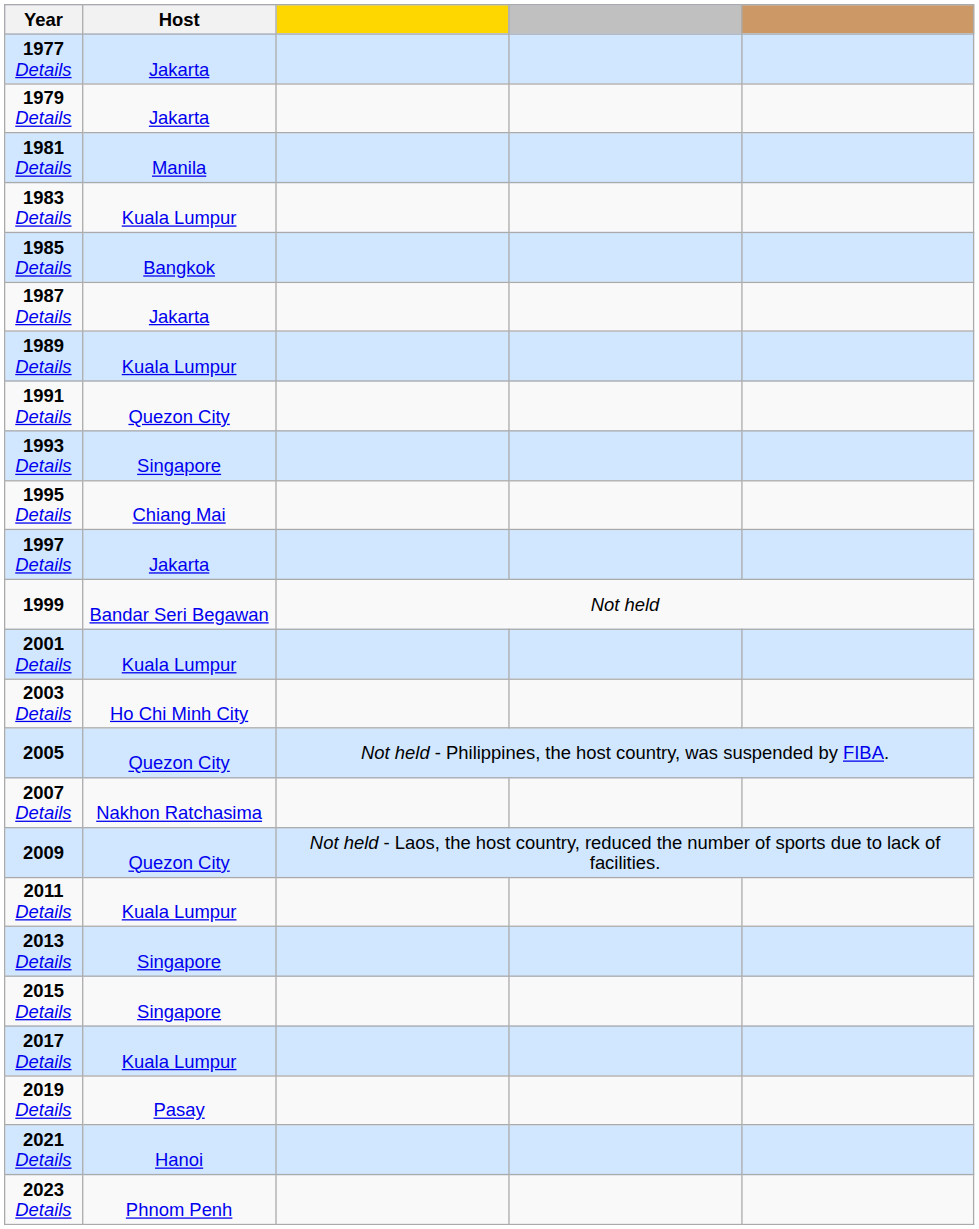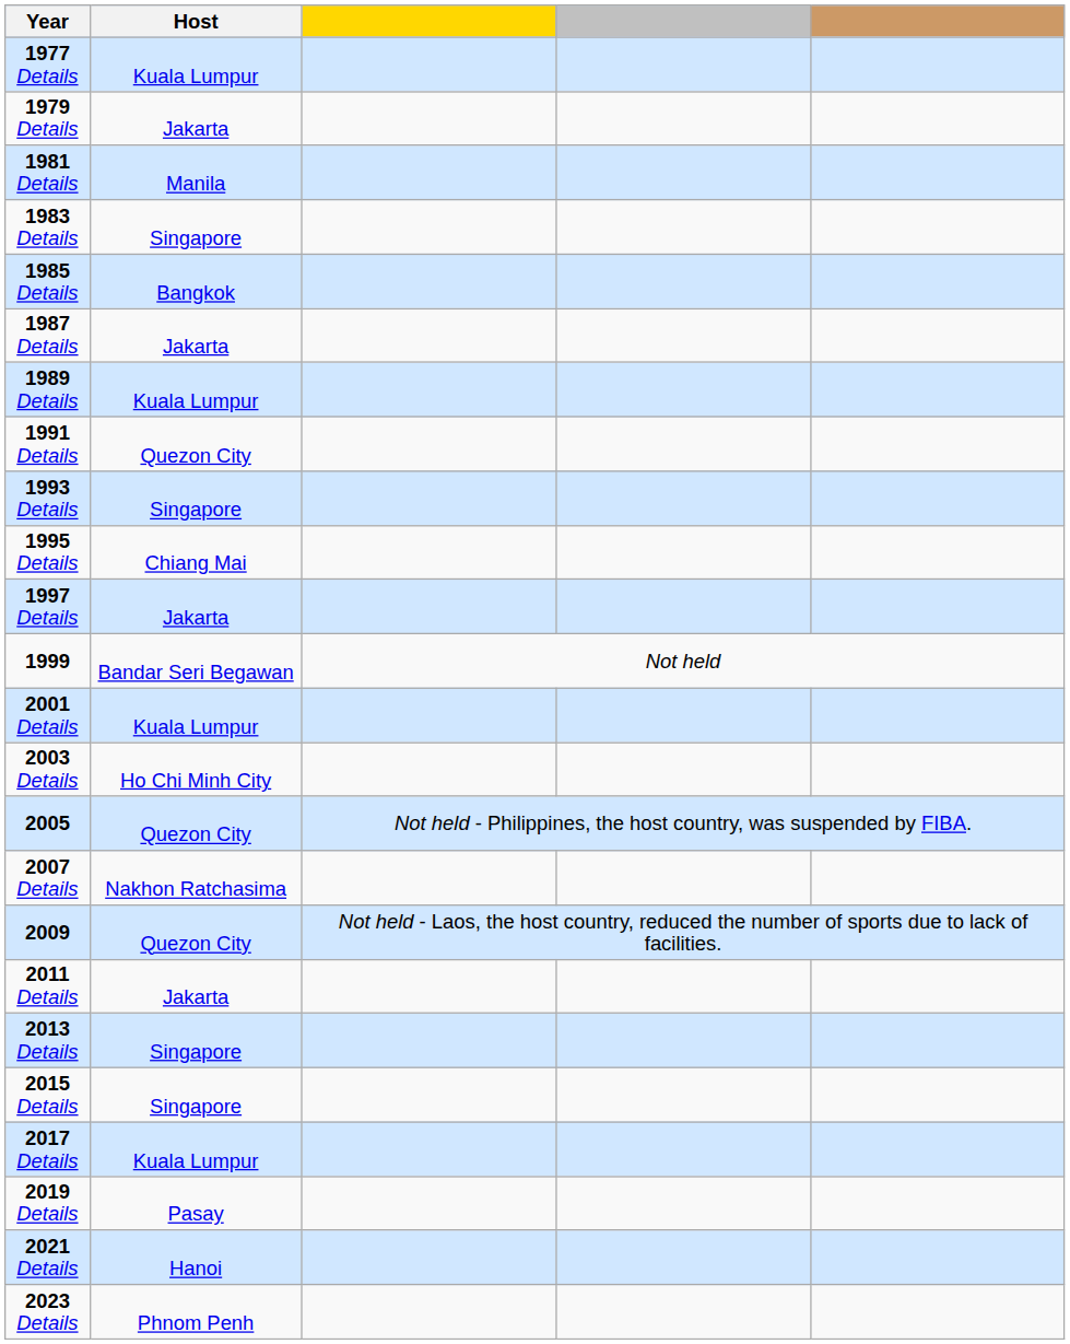 <table class="wikitable"  style="font-size:90%; text-align:center; width:60%;">
 <tr style="background:#c1d8ff;">
 <th width=8%>Year</th>
 <th width=20%>Host</th>
 <th style="background:gold; width:24%;"></th>
 <th style="background:silver; width:24%;"></th>
 <th style="background:#c96; width:24%;"></th>
 </tr>
 <tr style="background:#d0e7ff;">
 <td><strong>1977</strong><br><em><a href='#'>Details</a></em></td>
-<td> <br><a href='#'>Jakarta</a></td>
+<td> <br><a href='#'>Kuala Lumpur</a></td>
 <td><strong></strong></td>
 <td></td>
 <td></td>
 </tr>
 <tr>
 <td><strong>1979</strong><br><em><a href='#'>Details</a></em></td>
 <td> <br><a href='#'>Jakarta</a></td>
 <td><strong></strong></td>
 <td></td>
 <td></td>
 </tr>
 <tr style="background:#d0e7ff;">
 <td><strong>1981</strong><br><em><a href='#'>Details</a></em></td>
 <td> <br><a href='#'>Manila</a></td>
 <td><strong></strong></td>
 <td></td>
 <td></td>
 </tr>
 <tr>
 <td><strong>1983</strong><br><em><a href='#'>Details</a></em></td>
-<td> <br><a href='#'>Kuala Lumpur</a></td>
+<td> <br><a href='#'>Singapore</a></td>
 <td><strong></strong></td>
 <td></td>
 <td></td>
 </tr>
 <tr style="background:#d0e7ff;">
 <td><strong>1985</strong><br><em><a href='#'>Details</a></em></td>
 <td> <br><a href='#'>Bangkok</a></td>
 <td><strong></strong></td>
 <td></td>
 <td></td>
 </tr>
 <tr>
 <td><strong>1987</strong><br><em><a href='#'>Details</a></em></td>
 <td> <br><a href='#'>Jakarta</a></td>
 <td><strong></strong></td>
 <td></td>
 <td></td>
 </tr>
 <tr style="background:#d0e7ff;">
 <td><strong>1989</strong><br><em><a href='#'>Details</a></em></td>
 <td> <br><a href='#'>Kuala Lumpur</a></td>
 <td><strong></strong></td>
 <td></td>
 <td></td>
 </tr>
 <tr>
 <td><strong>1991</strong><br><em><a href='#'>Details</a></em></td>
 <td> <br><a href='#'>Quezon City</a></td>
 <td><strong></strong></td>
 <td></td>
 <td></td>
 </tr>
 <tr style="background:#d0e7ff;">
 <td><strong>1993</strong><br><em><a href='#'>Details</a></em></td>
 <td> <br><a href='#'>Singapore</a></td>
 <td><strong></strong></td>
 <td></td>
 <td></td>
 </tr>
 <tr>
 <td><strong>1995</strong><br><em><a href='#'>Details</a></em></td>
 <td> <br><a href='#'>Chiang Mai</a></td>
 <td><strong></strong></td>
 <td></td>
 <td></td>
 </tr>
 <tr style="background:#d0e7ff;">
 <td><strong>1997</strong><br><em><a href='#'>Details</a></em></td>
 <td> <br><a href='#'>Jakarta</a></td>
 <td><strong></strong></td>
 <td></td>
 <td></td>
 </tr>
 <tr>
 <td><strong>1999</strong></td>
 <td> <br><a href='#'>Bandar Seri Begawan</a></td>
 <td colspan=3><em>Not held</em></td>
 </tr>
 <tr style="background:#d0e7ff;">
 <td><strong>2001</strong><br><em><a href='#'>Details</a></em></td>
 <td> <br><a href='#'>Kuala Lumpur</a></td>
 <td><strong></strong></td>
 <td></td>
 <td></td>
 </tr>
 <tr>
 <td><strong>2003</strong><br><em><a href='#'>Details</a></em></td>
 <td> <br><a href='#'>Ho Chi Minh City</a></td>
 <td><strong></strong></td>
 <td></td>
 <td></td>
 </tr>
 <tr style="background:#d0e7ff;">
 <td><strong>2005</strong></td>
 <td> <br><a href='#'>Quezon City</a></td>
 <td colspan=3><em>Not held</em> - Philippines, the host country, was suspended by <a href='#'>FIBA</a>.</td>
 </tr>
 <tr>
 <td><strong>2007</strong><br><em><a href='#'>Details</a></em></td>
 <td> <br><a href='#'>Nakhon Ratchasima</a></td>
 <td><strong></strong></td>
 <td></td>
 <td></td>
 </tr>
 <tr style="background:#d0e7ff;">
 <td><strong>2009</strong></td>
 <td> <br><a href='#'>Quezon City</a></td>
 <td colspan=3><em>Not held</em> - Laos, the host country, reduced the number of sports due to lack of facilities.</td>
 </tr>
 <tr>
 <td><strong>2011</strong><br><em><a href='#'>Details</a></em></td>
-<td> <br><a href='#'>Kuala Lumpur</a></td>
+<td> <br><a href='#'>Jakarta</a></td>
 <td><strong></strong></td>
 <td></td>
 <td></td>
 </tr>
 <tr style="background:#d0e7ff;">
 <td><strong>2013</strong><br><em><a href='#'>Details</a></em></td>
 <td> <br><a href='#'>Singapore</a></td>
 <td><strong></strong></td>
 <td></td>
 <td></td>
 </tr>
 <tr>
 <td><strong>2015</strong><br><em><a href='#'>Details</a></em></td>
 <td> <br><a href='#'>Singapore</a></td>
 <td><strong></strong></td>
 <td></td>
 <td></td>
 </tr>
 <tr style="background:#d0e7ff;">
 <td><strong>2017</strong><br><em><a href='#'>Details</a></em></td>
 <td> <br><a href='#'>Kuala Lumpur</a></td>
 <td><strong></strong></td>
 <td></td>
 <td></td>
 </tr>
 <tr>
 <td><strong>2019</strong><br><em><a href='#'>Details</a></em></td>
 <td> <br><a href='#'>Pasay</a></td>
 <td><strong></strong></td>
 <td></td>
 <td></td>
 </tr>
 <tr style="background:#d0e7ff;">
 <td><strong>2021</strong><br><em><a href='#'>Details</a></em></td>
 <td> <br><a href='#'>Hanoi</a></td>
 <td><strong></strong></td>
 <td></td>
 <td></td>
 </tr>
 <tr>
 <td><strong>2023</strong><br><em><a href='#'>Details</a></em></td>
 <td> <br><a href='#'>Phnom Penh</a></td>
 <td><strong></strong></td>
 <td></td>
 <td></td>
 </tr>
 </table>
